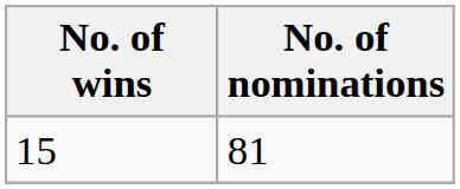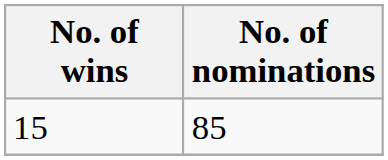 <table class="wikitable">
 <tr style="background:#ebf5ff;">
 <th style="width:75px;">No. of wins</th>
 <th style="width:75px;">No. of nominations</th>
 </tr>
 <tr>
 <td>15</td>
-<td>81</td>
+<td>85</td>
 </tr>
 <tr>
 </tr>
 </table>
